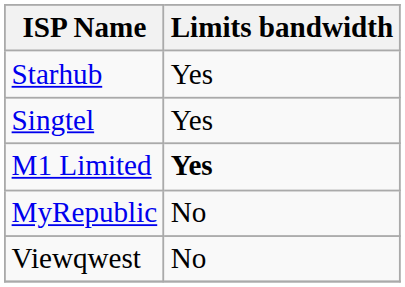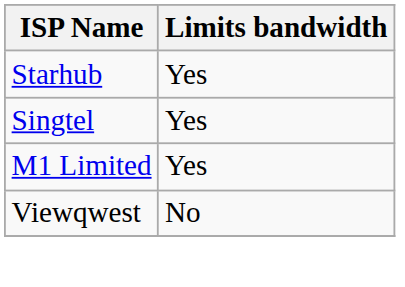 <table class="sortable wikitable">
 <tr>
 <th>ISP Name</th>
 <th>Limits bandwidth</th>
 </tr>
 <tr>
 <td><a href='#'>Starhub</a></td>
 <td>Yes</td>
 </tr>
 <tr>
 <td><a href='#'>Singtel</a></td>
 <td>Yes</td>
 </tr>
 <tr>
 <td><a href='#'>M1 Limited</a></td>
-<td><strong>Yes</strong></td>
-</tr>
-<tr>
-<td><a href='#'>MyRepublic</a></td>
-<td>No</td>
+<td>Yes</td>
 </tr>
 <tr>
 <td>Viewqwest</td>
 <td>No</td>
 </tr>
 <tr>
 </tr>
 </table>
